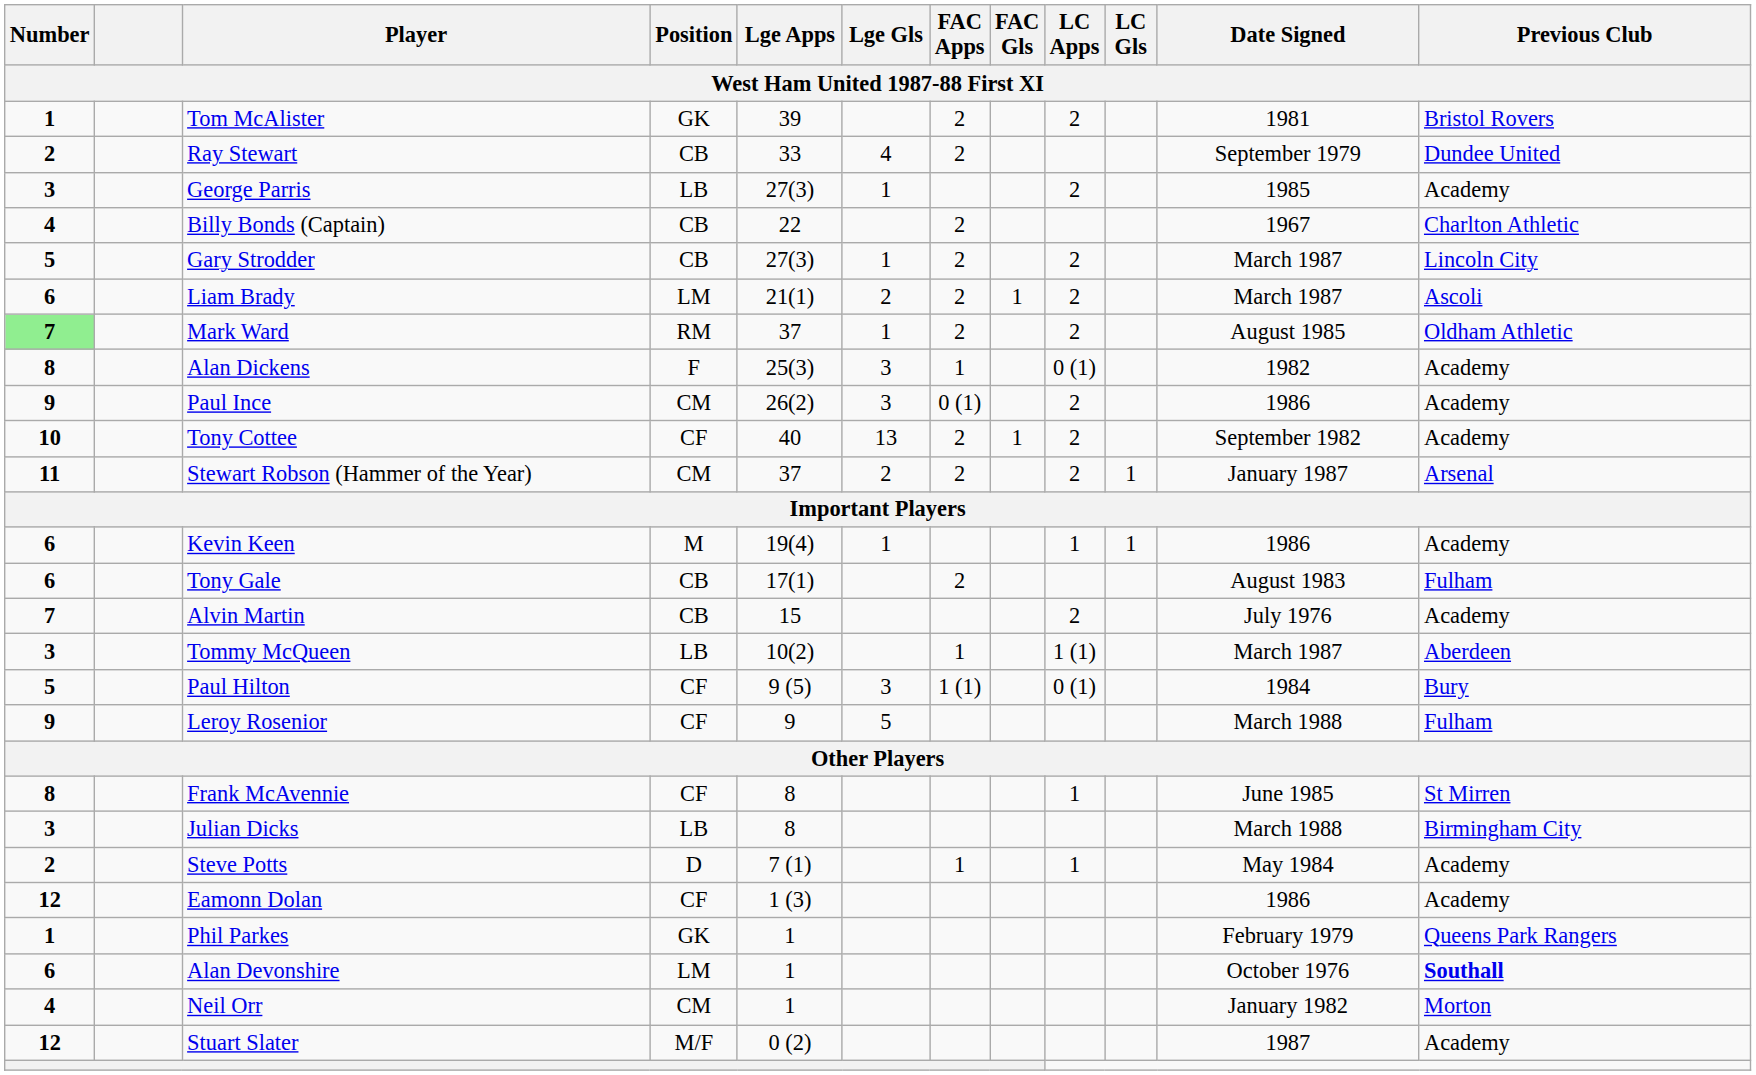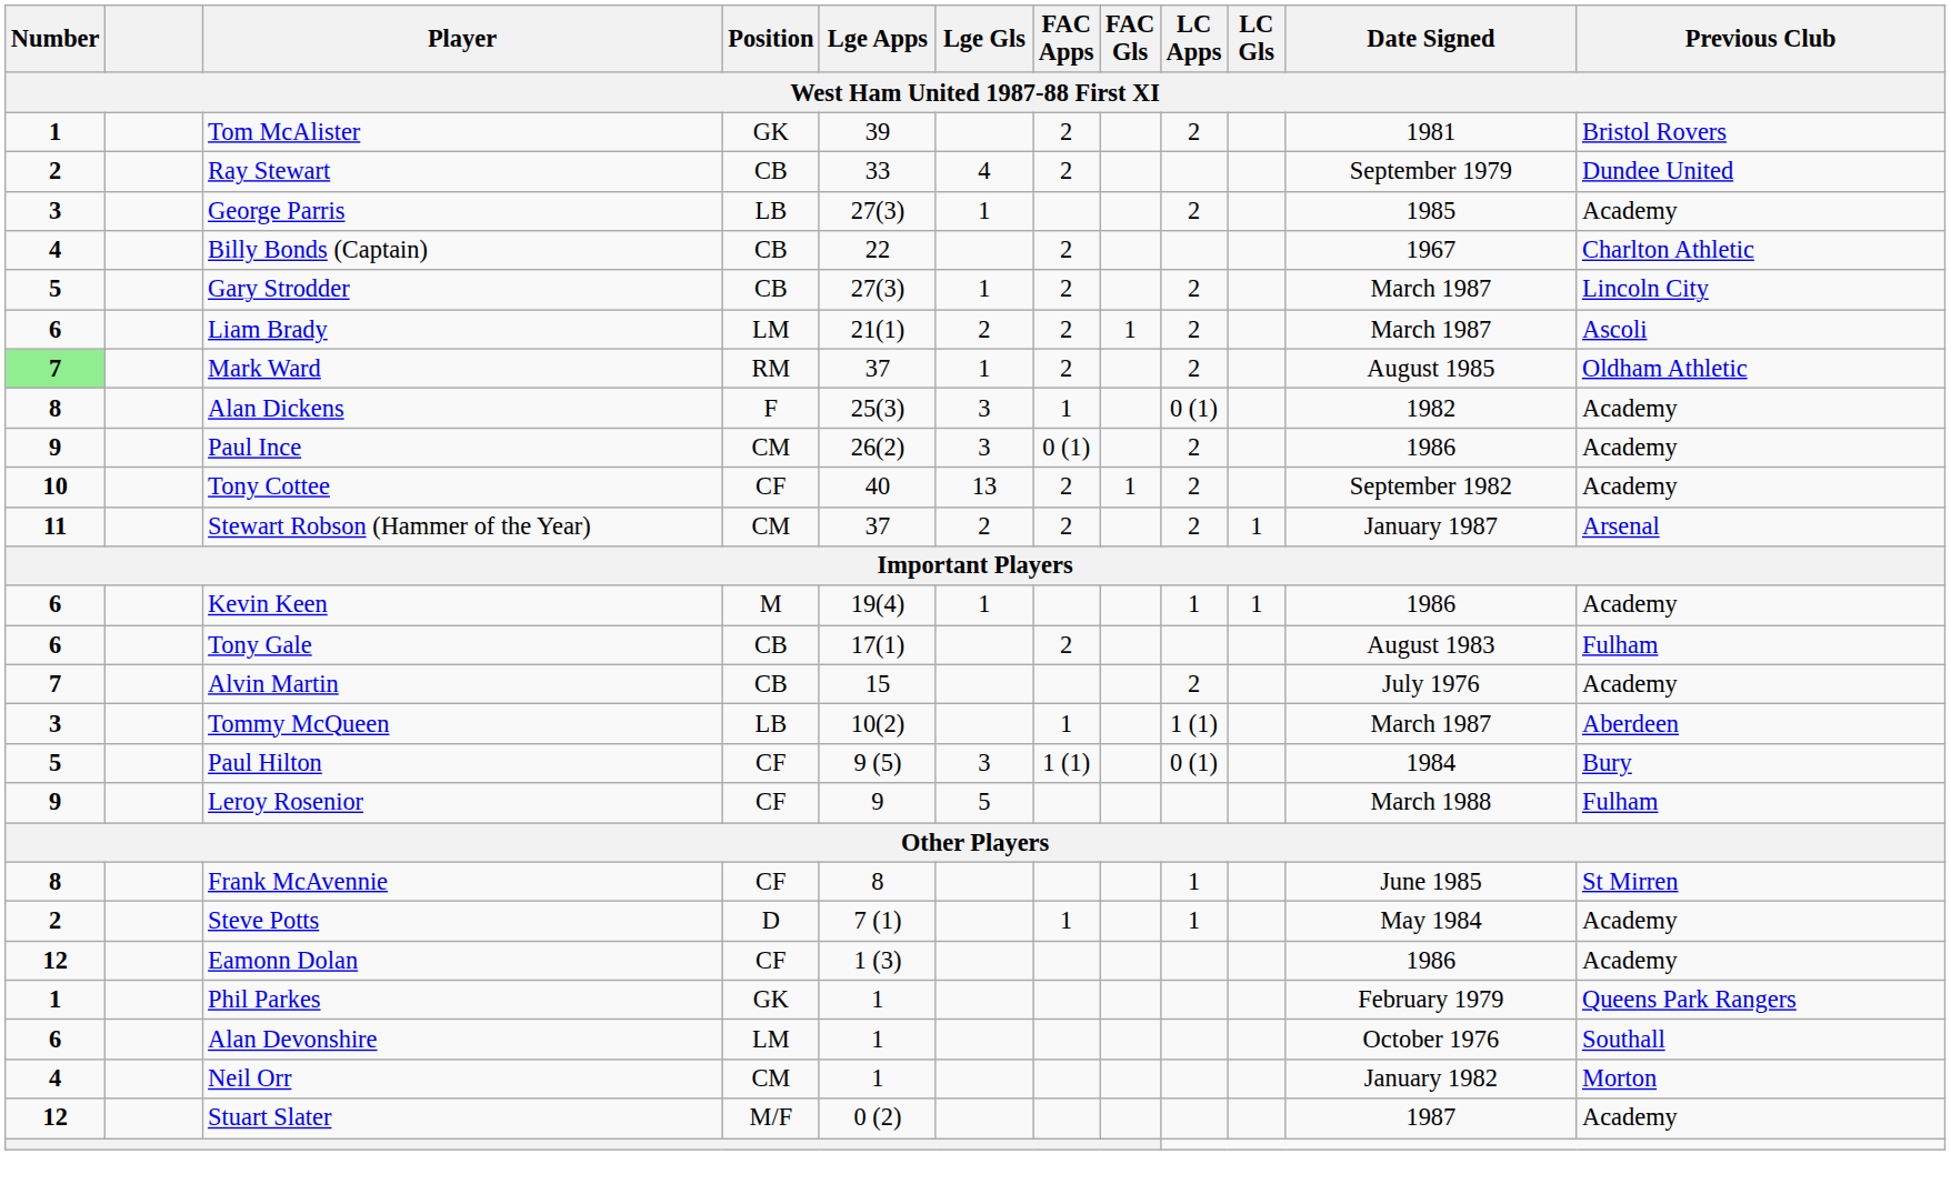 <table class="wikitable">
 <tr>
 <th width=5%>Number</th>
 <th width=5%></th>
 <th !width=9%>Player</th>
 <th width=4%>Position</th>
 <th width=6%>Lge Apps</th>
 <th width=5%>Lge Gls</th>
 <th width=3%>FAC Apps</th>
 <th width=3%>FAC Gls</th>
 <th width=3%>LC Apps</th>
 <th width=3%>LC Gls</th>
 <th width=15%>Date Signed</th>
 <th width=19%>Previous Club</th>
 </tr>
 <tr>
 <th colspan=12 bgcolor=#6fd6f5>West Ham United 1987-88 First XI</th>
 </tr>
 <tr>
 <td align=center><strong>1</strong></td>
 <td align=center></td>
 <td><a href='#'>Tom McAlister</a></td>
 <td align=center>GK</td>
 <td align=center>39</td>
 <td align=center></td>
 <td align=center>2</td>
 <td align=center></td>
 <td align=center>2</td>
 <td align=center></td>
 <td align=center>1981</td>
 <td><a href='#'>Bristol Rovers</a></td>
 </tr>
 <tr>
 <td align=center><strong>2</strong></td>
 <td align=center></td>
 <td><a href='#'>Ray Stewart</a></td>
 <td align=center>CB</td>
 <td align=center>33</td>
 <td align=center>4</td>
 <td align=center>2</td>
 <td align=center></td>
 <td align=center></td>
 <td align=center></td>
 <td align=center>September 1979</td>
 <td><a href='#'>Dundee United</a></td>
 </tr>
 <tr>
 <td align=center><strong>3</strong></td>
 <td align=center></td>
 <td><a href='#'>George Parris</a></td>
 <td align=center>LB</td>
 <td align=center>27(3)</td>
 <td align=center>1</td>
 <td align=center></td>
 <td align=center></td>
 <td align=center>2</td>
 <td align=center></td>
 <td align=center>1985</td>
 <td>Academy</td>
 </tr>
 <tr>
 <td align=center><strong>4</strong></td>
 <td align=center></td>
 <td><a href='#'>Billy Bonds</a> (Captain)</td>
 <td align=center>CB</td>
 <td align=center>22</td>
 <td align=center></td>
 <td align=center>2</td>
 <td align=center></td>
 <td align=center></td>
 <td align=center></td>
 <td align=center>1967</td>
 <td><a href='#'>Charlton Athletic</a></td>
 </tr>
 <tr>
 <td align=center><strong>5</strong></td>
 <td align=center></td>
 <td><a href='#'>Gary Strodder</a></td>
 <td align=center>CB</td>
 <td align=center>27(3)</td>
 <td align=center>1</td>
 <td align=center>2</td>
 <td align=center></td>
 <td align=center>2</td>
 <td align=center></td>
 <td align=center>March 1987</td>
 <td><a href='#'>Lincoln City</a></td>
 </tr>
 <tr>
 <td align=center><strong>6</strong></td>
 <td align=center></td>
 <td><a href='#'>Liam Brady</a></td>
 <td align=center>LM</td>
 <td align=center>21(1)</td>
 <td align=center>2</td>
 <td align=center>2</td>
 <td align=center>1</td>
 <td align=center>2</td>
 <td align=center></td>
 <td align=center>March 1987</td>
 <td><a href='#'>Ascoli</a></td>
 </tr>
 <tr>
 <td align=center style="background: lightgreen;"><strong>7</strong></td>
 <td align=center></td>
 <td><a href='#'>Mark Ward</a></td>
 <td align=center>RM</td>
 <td align=center>37</td>
 <td align=center>1</td>
 <td align=center>2</td>
 <td align=center></td>
 <td align=center>2</td>
 <td align=center></td>
 <td align=center>August 1985</td>
 <td><a href='#'>Oldham Athletic</a></td>
 </tr>
 <tr>
 <td align=center><strong>8</strong></td>
 <td align=center></td>
 <td><a href='#'>Alan Dickens</a></td>
 <td align=center>F</td>
 <td align=center>25(3)</td>
 <td align=center>3</td>
 <td align=center>1</td>
 <td align=center></td>
 <td align=center>0 (1)</td>
 <td align=center></td>
 <td align=center>1982</td>
 <td>Academy</td>
 </tr>
 <tr>
 <td align=center><strong>9</strong></td>
 <td align=center></td>
 <td><a href='#'>Paul Ince</a></td>
 <td align=center>CM</td>
 <td align=center>26(2)</td>
 <td align=center>3</td>
 <td align=center>0 (1)</td>
 <td align=center></td>
 <td align=center>2</td>
 <td align=center></td>
 <td align=center>1986</td>
 <td>Academy</td>
 </tr>
 <tr>
 <td align=center><strong>10</strong></td>
 <td align=center></td>
 <td><a href='#'>Tony Cottee</a></td>
 <td align=center>CF</td>
 <td align=center>40</td>
 <td align=center>13</td>
 <td align=center>2</td>
 <td align=center>1</td>
 <td align=center>2</td>
 <td align=center></td>
 <td align=center>September 1982</td>
 <td>Academy</td>
 </tr>
 <tr>
 <td align=center><strong>11</strong></td>
 <td align=center></td>
 <td><a href='#'>Stewart Robson</a> (Hammer of the Year)</td>
 <td align=center>CM</td>
 <td align=center>37</td>
 <td align=center>2</td>
 <td align=center>2</td>
 <td align=center></td>
 <td align=center>2</td>
 <td align=center>1</td>
 <td align=center>January 1987</td>
 <td><a href='#'>Arsenal</a></td>
 </tr>
 <tr>
 <th colspan=12 bgcolor=#6fd6f5>Important Players</th>
 </tr>
 <tr>
 <td align=center><strong>6</strong></td>
 <td align=center></td>
 <td><a href='#'>Kevin Keen</a></td>
 <td align=center>M</td>
 <td align=center>19(4)</td>
 <td align=center>1</td>
 <td align=center></td>
 <td align=center></td>
 <td align=center>1</td>
 <td align=center>1</td>
 <td align=center>1986</td>
 <td>Academy</td>
 </tr>
 <tr>
 <td align=center><strong>6</strong></td>
 <td align=center></td>
 <td><a href='#'>Tony Gale</a></td>
 <td align=center>CB</td>
 <td align=center>17(1)</td>
 <td align=center></td>
 <td align=center>2</td>
 <td align=center></td>
 <td align=center></td>
 <td align=center></td>
 <td align=center>August 1983</td>
 <td><a href='#'>Fulham</a></td>
 </tr>
 <tr>
 <td align=center><strong>7</strong></td>
 <td align=center></td>
 <td><a href='#'>Alvin Martin</a></td>
 <td align=center>CB</td>
 <td align=center>15</td>
 <td align=center></td>
 <td align=center></td>
 <td align=center></td>
 <td align=center>2</td>
 <td align=center></td>
 <td align=center>July 1976</td>
 <td>Academy</td>
 </tr>
 <tr>
 <td align=center><strong>3</strong></td>
 <td align=center></td>
 <td><a href='#'>Tommy McQueen</a></td>
 <td align=center>LB</td>
 <td align=center>10(2)</td>
 <td align=center></td>
 <td align=center>1</td>
 <td align=center></td>
 <td align=center>1 (1)</td>
 <td align=center></td>
 <td align=center>March 1987</td>
 <td><a href='#'>Aberdeen</a></td>
 </tr>
 <tr>
 <td align=center><strong>5</strong></td>
 <td align=center></td>
 <td><a href='#'>Paul Hilton</a></td>
 <td align=center>CF</td>
 <td align=center>9 (5)</td>
 <td align=center>3</td>
 <td align=center>1 (1)</td>
 <td align=center></td>
 <td align=center>0 (1)</td>
 <td align=center></td>
 <td align=center>1984</td>
 <td><a href='#'>Bury</a></td>
 </tr>
 <tr>
 <td align=center><strong>9</strong></td>
 <td align=center></td>
 <td><a href='#'>Leroy Rosenior</a></td>
 <td align=center>CF</td>
 <td align=center>9</td>
 <td align=center>5</td>
 <td align=center></td>
 <td align=center></td>
 <td align=center></td>
 <td align=center></td>
 <td align=center>March 1988</td>
 <td><a href='#'>Fulham</a></td>
 </tr>
 <tr>
 <th colspan=12 bgcolor=#6fd6f5>Other Players</th>
 </tr>
 <tr>
 <td align=center><strong>8</strong></td>
 <td align=center></td>
 <td><a href='#'>Frank McAvennie</a></td>
 <td align=center>CF</td>
 <td align=center>8</td>
 <td align=center></td>
 <td align=center></td>
 <td align=center></td>
 <td align=center>1</td>
 <td align=center></td>
 <td align=center>June 1985</td>
 <td><a href='#'>St Mirren</a></td>
 </tr>
 <tr>
-<td align=center><strong>3</strong></td>
-<td align=center></td>
-<td><a href='#'>Julian Dicks</a></td>
-<td align=center>LB</td>
-<td align=center>8</td>
-<td align=center></td>
-<td align=center></td>
-<td align=center></td>
-<td align=center></td>
-<td align=center></td>
-<td align=center>March 1988</td>
-<td><a href='#'>Birmingham City</a></td>
-</tr>
-<tr>
 <td align=center><strong>2</strong></td>
 <td align=center></td>
 <td><a href='#'>Steve Potts</a></td>
 <td align=center>D</td>
 <td align=center>7 (1)</td>
 <td align=center></td>
 <td align=center>1</td>
 <td align=center></td>
 <td align=center>1</td>
 <td align=center></td>
 <td align=center>May 1984</td>
 <td>Academy</td>
 </tr>
 <tr>
 <td align=center><strong>12</strong></td>
 <td align=center></td>
 <td><a href='#'>Eamonn Dolan</a></td>
 <td align=center>CF</td>
 <td align=center>1 (3)</td>
 <td align=center></td>
 <td align=center></td>
 <td align=center></td>
 <td align=center></td>
 <td align=center></td>
 <td align=center>1986</td>
 <td>Academy</td>
 </tr>
 <tr>
 <td align=center><strong>1</strong></td>
 <td align=center></td>
 <td><a href='#'>Phil Parkes</a></td>
 <td align=center>GK</td>
 <td align=center>1</td>
 <td align=center></td>
 <td align=center></td>
 <td align=center></td>
 <td align=center></td>
 <td align=center></td>
 <td align=center>February 1979</td>
 <td><a href='#'>Queens Park Rangers</a></td>
 </tr>
 <tr>
 <td align=center><strong>6</strong></td>
 <td align=center></td>
 <td><a href='#'>Alan Devonshire</a></td>
 <td align=center>LM</td>
 <td align=center>1</td>
 <td align=center></td>
 <td align=center></td>
 <td align=center></td>
 <td align=center></td>
 <td align=center></td>
 <td align=center>October 1976</td>
-<td><strong><a href='#'>Southall</a></strong></td>
+<td><a href='#'>Southall</a></td>
 </tr>
 <tr>
 <td align=center><strong>4</strong></td>
 <td align=center></td>
 <td><a href='#'>Neil Orr</a></td>
 <td align=center>CM</td>
 <td align=center>1</td>
 <td align=center></td>
 <td align=center></td>
 <td align=center></td>
 <td align=center></td>
 <td align=center></td>
 <td align=center>January 1982</td>
 <td><a href='#'>Morton</a></td>
 </tr>
 <tr>
 <td align=center><strong>12</strong></td>
 <td align=center></td>
 <td><a href='#'>Stuart Slater</a></td>
 <td align=center>M/F</td>
 <td align=center>0 (2)</td>
 <td align=center></td>
 <td align=center></td>
 <td align=center></td>
 <td align=center></td>
 <td align=center></td>
 <td align=center>1987</td>
 <td>Academy</td>
 </tr>
 <tr>
 <th colspan=8 bgcolor=#6fd6f5></th>
 </tr>
 </table>
